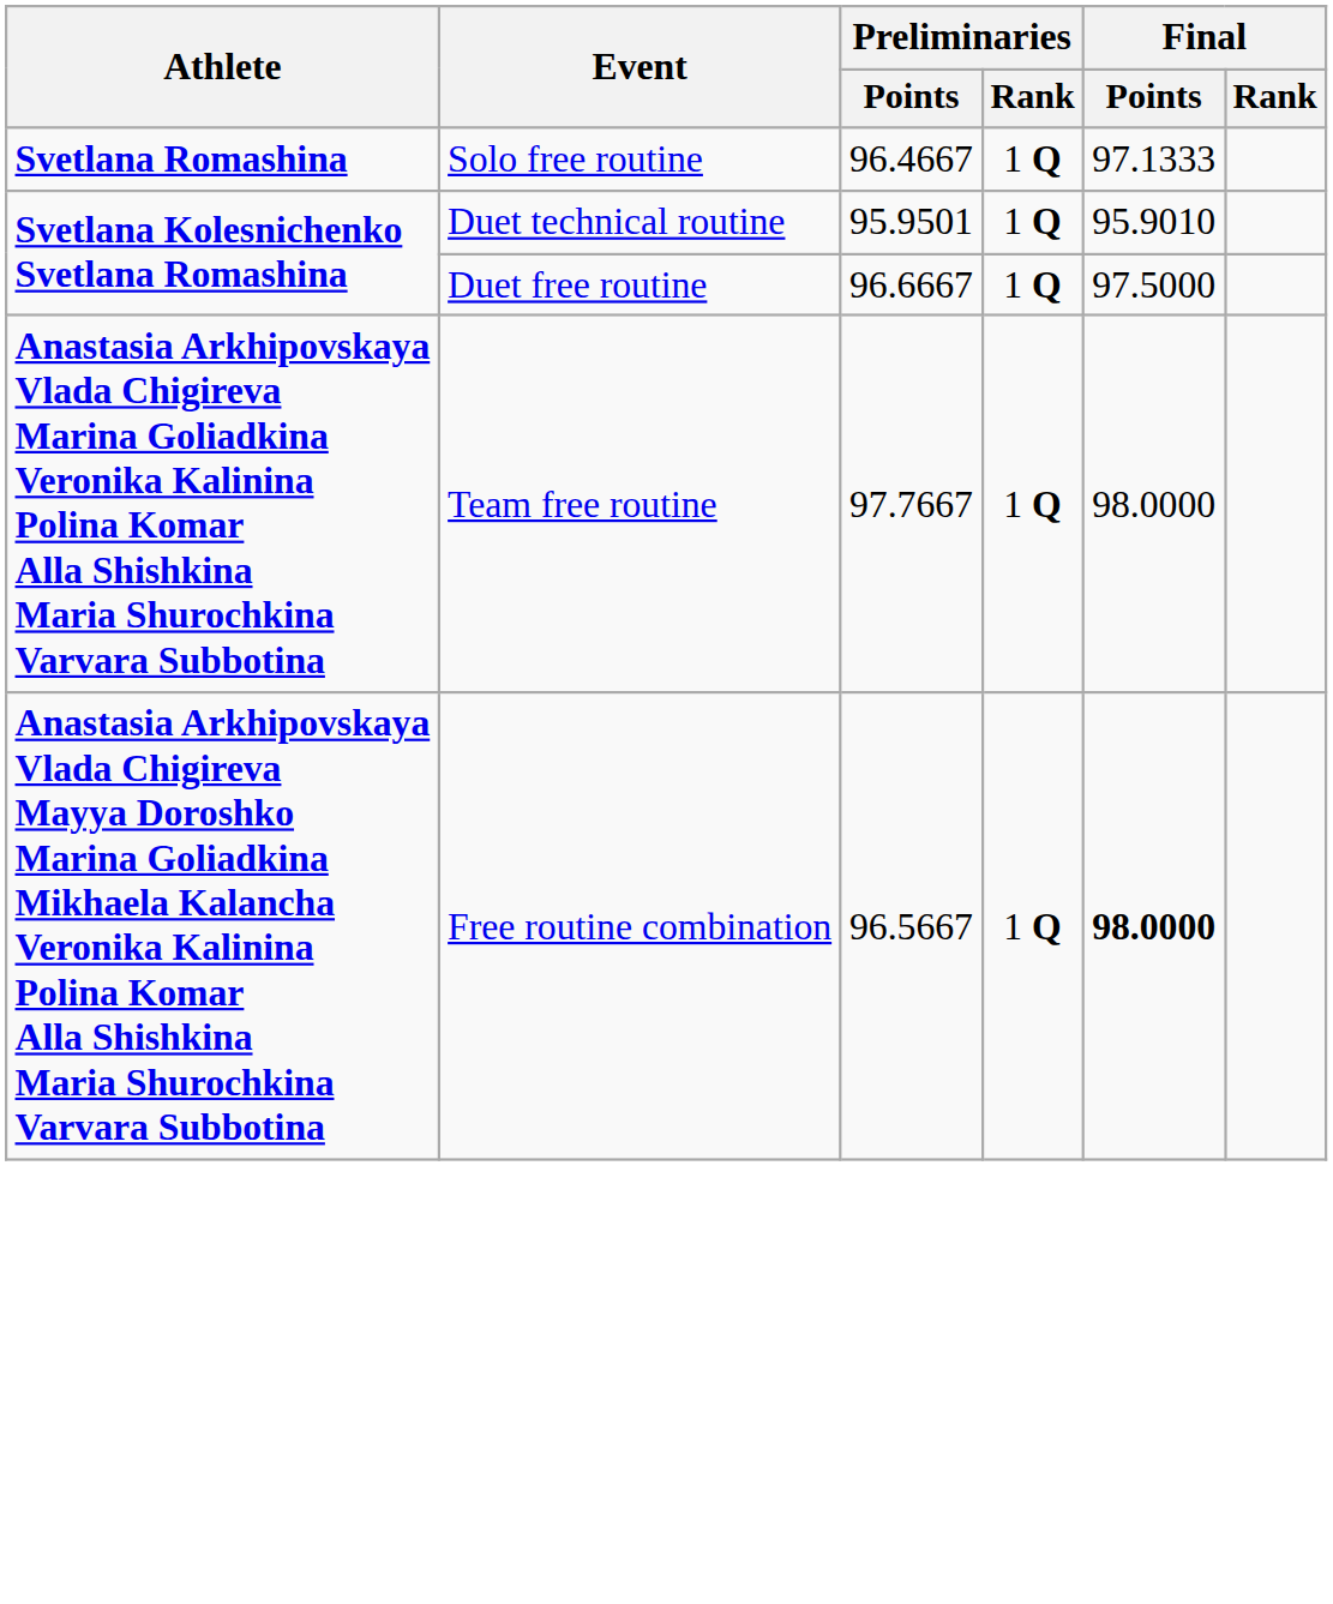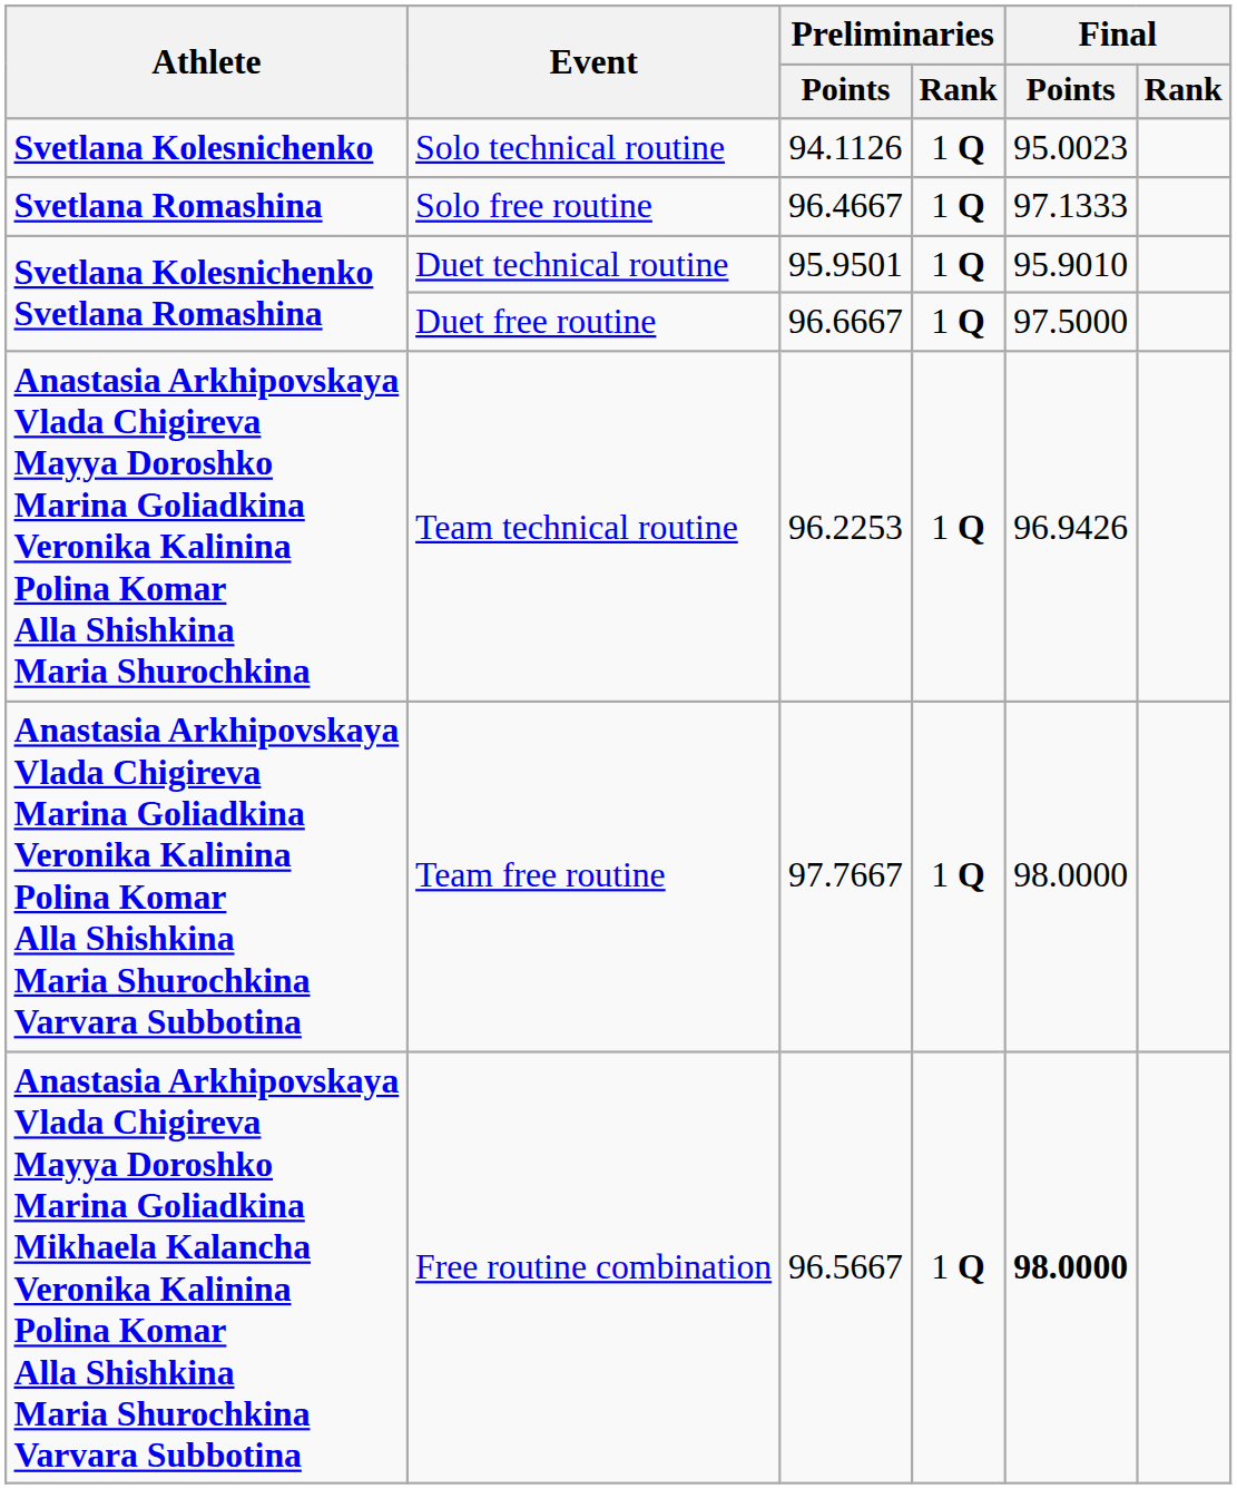 <table class="wikitable" style="text-align:center; font-size:90%">
 <tr>
 <th rowspan=2>Athlete</th>
 <th rowspan=2>Event</th>
 <th colspan=2>Preliminaries</th>
 <th colspan=2>Final</th>
 </tr>
 <tr style="font-size:95%">
 <th>Points</th>
 <th>Rank</th>
 <th>Points</th>
 <th>Rank</th>
+</tr>
+<tr>
+<td align=left><strong><a href='#'>Svetlana Kolesnichenko</a></strong></td>
+<td align=left><a href='#'>Solo technical routine</a></td>
+<td>94.1126</td>
+<td>1 <strong>Q</strong></td>
+<td>95.0023</td>
+<td></td>
 </tr>
 <tr>
 <td align=left><strong><a href='#'>Svetlana Romashina</a></strong></td>
 <td align=left><a href='#'>Solo free routine</a></td>
 <td>96.4667</td>
 <td>1 <strong>Q</strong></td>
 <td>97.1333</td>
 <td></td>
 </tr>
 <tr>
 <td align=left rowspan=2><strong><a href='#'>Svetlana Kolesnichenko</a><br><a href='#'>Svetlana Romashina</a></strong></td>
 <td align=left><a href='#'>Duet technical routine</a></td>
 <td>95.9501</td>
 <td>1 <strong>Q</strong></td>
 <td>95.9010</td>
 <td></td>
 </tr>
 <tr>
 <td align=left><a href='#'>Duet free routine</a></td>
 <td>96.6667</td>
 <td>1 <strong>Q</strong></td>
 <td>97.5000</td>
 <td></td>
 </tr>
 <tr>
+<td align=left><strong><a href='#'>Anastasia Arkhipovskaya</a><br><a href='#'>Vlada Chigireva</a><br><a href='#'>Mayya Doroshko</a><br><a href='#'>Marina Goliadkina</a><br><a href='#'>Veronika Kalinina</a><br><a href='#'>Polina Komar</a><br><a href='#'>Alla Shishkina</a><br><a href='#'>Maria Shurochkina</a></strong></td>
+<td align=left><a href='#'>Team technical routine</a></td>
+<td>96.2253</td>
+<td>1 <strong>Q</strong></td>
+<td>96.9426</td>
+<td></td>
+</tr>
+<tr>
 <td align=left><strong><a href='#'>Anastasia Arkhipovskaya</a><br><a href='#'>Vlada Chigireva</a><br><a href='#'>Marina Goliadkina</a><br><a href='#'>Veronika Kalinina</a><br><a href='#'>Polina Komar</a><br><a href='#'>Alla Shishkina</a><br><a href='#'>Maria Shurochkina</a><br><a href='#'>Varvara Subbotina</a></strong></td>
 <td align=left><a href='#'>Team free routine</a></td>
 <td>97.7667</td>
 <td>1 <strong>Q</strong></td>
 <td>98.0000</td>
 <td></td>
 </tr>
 <tr>
 <td align=left><strong><a href='#'>Anastasia Arkhipovskaya</a><br><a href='#'>Vlada Chigireva</a><br><a href='#'>Mayya Doroshko</a><br><a href='#'>Marina Goliadkina</a><br><a href='#'>Mikhaela Kalancha</a><br><a href='#'>Veronika Kalinina</a><br><a href='#'>Polina Komar</a><br><a href='#'>Alla Shishkina</a><br><a href='#'>Maria Shurochkina</a><br><a href='#'>Varvara Subbotina</a></strong></td>
 <td align=left><a href='#'>Free routine combination</a></td>
 <td>96.5667</td>
 <td>1 <strong>Q</strong></td>
 <td><strong>98.0000</strong></td>
 <td></td>
 </tr>
 </table>
